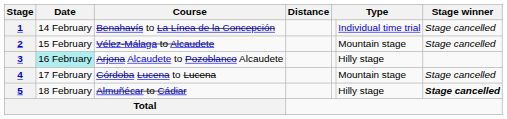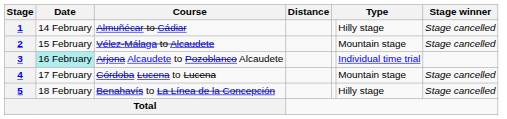 <table class="wikitable">
 <tr>
 <th scope="col">Stage</th>
 <th scope="col">Date</th>
 <th scope="col">Course</th>
 <th scope="col">Distance</th>
 <th scope="col" colspan="2">Type</th>
 <th scope="col">Stage winner</th>
 </tr>
 <tr>
 <th scope="row"><a href='#'>1</a></th>
 <td style="text-align:center;">14 February</td>
-<td><s><a href='#'>Benahavís</a></s> to <s><a href='#'>La Línea de la Concepción</a></s></td>
+<td><s><a href='#'>Almuñécar</a> to <a href='#'>Cádiar</a></s></td>
 <td style="text-align:center;"><s></s></td>
 <td></td>
-<td><a href='#'>Individual time trial</a></td>
+<td>Hilly stage</td>
 <td><em>Stage cancelled</em> </td>
 </tr>
 <tr>
 <th scope="row"><a href='#'>2</a></th>
 <td style="text-align:center;">15 February</td>
 <td><s><a href='#'>Vélez-Málaga</a> to <a href='#'>Alcaudete</a></s></td>
 <td style="text-align:center;"><s></s></td>
 <td></td>
 <td>Mountain stage</td>
 <td><em>Stage cancelled</em></td>
 </tr>
 <tr>
 <th scope="row"><a href='#'>3</a></th>
 <td style="background: paleturquoise; text-align:center;">16 February</td>
 <td><s><a href='#'>Arjona</a></s> <a href='#'>Alcaudete</a> to <s><a href='#'>Pozoblanco</a></s> Alcaudete</td>
 <td style="text-align:center;"><s></s> </td>
 <td></td>
-<td>Hilly stage</td>
+<td><a href='#'>Individual time trial</a></td>
 <td></td>
 </tr>
 <tr>
 <th scope="row"><a href='#'>4</a></th>
 <td style="text-align:center;">17 February</td>
 <td><s><a href='#'>Córdoba</a></s> <s><a href='#'>Lucena</a></s> to <s>Lucena</s></td>
 <td style="text-align:center;"><s></s> <s></s></td>
 <td></td>
 <td>Mountain stage</td>
 <td><em>Stage cancelled</em></td>
 </tr>
 <tr>
 <th scope="row"><a href='#'>5</a></th>
 <td style="text-align:center;">18 February</td>
-<td><s><a href='#'>Almuñécar</a> to <a href='#'>Cádiar</a></s></td>
+<td><s><a href='#'>Benahavís</a></s> to <s><a href='#'>La Línea de la Concepción</a></s></td>
 <td style="text-align:center;"><s></s> </td>
 <td></td>
 <td>Hilly stage</td>
-<td><strong><em>Stage cancelled</em></strong></td>
+<td><em>Stage cancelled</em></td>
 </tr>
 <tr>
 <th colspan="3">Total</th>
 <td colspan="4" style="text-align:center;"></td>
 </tr>
 </table>
